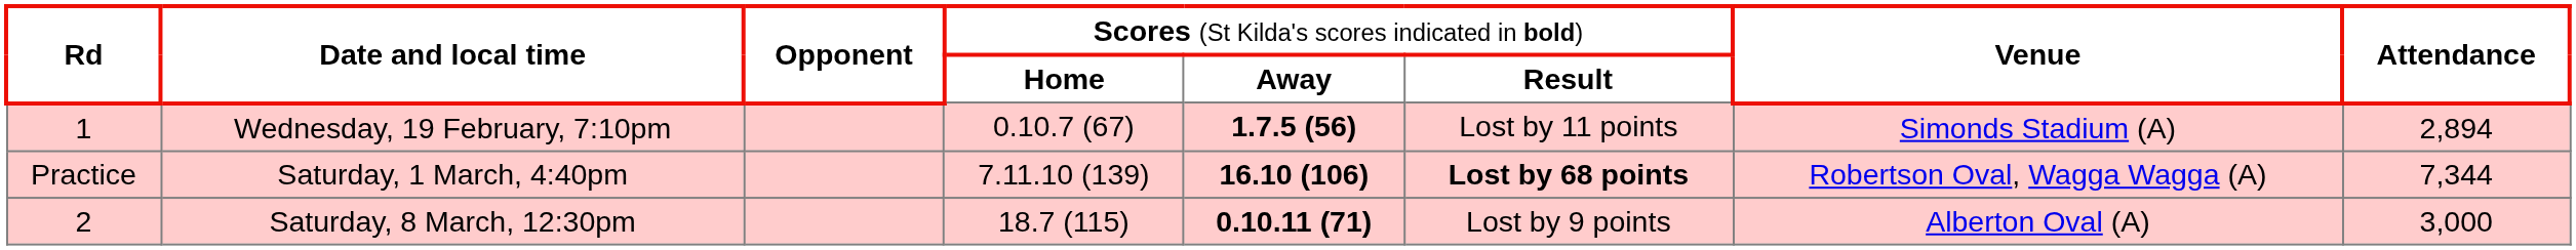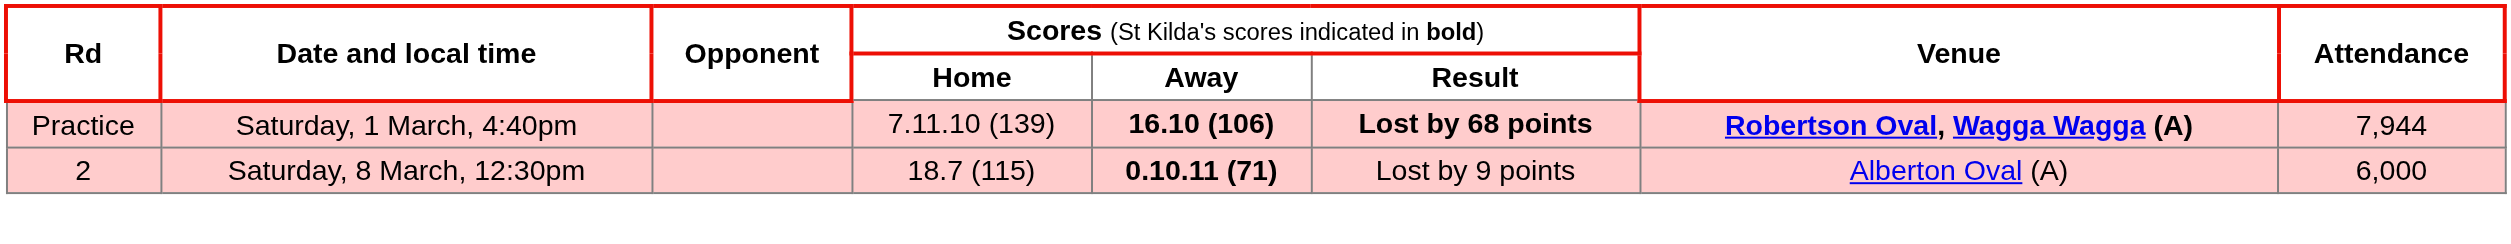 <table border="1" cellpadding="3" cellspacing="0" style="border-collapse:collapse; font-size:90%; text-align:center; width:100%;">
 <tr>
 <td rowspan="2" style="border: solid #ED0F05 2px;"><strong>Rd</strong></td>
 <td rowspan="2" style="border: solid #ED0F05 2px;"><strong>Date and local time</strong></td>
 <td rowspan="2" style="border: solid #ED0F05 2px;"><strong>Opponent</strong></td>
 <td colspan="3" style="border: solid #ED0F05 2px;"><strong>Scores</strong> <small>(St Kilda's scores indicated in <strong>bold</strong>)</small></td>
 <td rowspan="2" style="border: solid #ED0F05 2px;"><strong>Venue</strong></td>
 <td rowspan="2" style="border: solid #ED0F05 2px;"><strong>Attendance</strong></td>
 </tr>
 <tr>
 <th><span>Home</span></th>
 <th><span>Away</span></th>
 <th><span>Result</span></th>
 </tr>
 <tr style="background:#fcc;">
-<td>1</td>
-<td>Wednesday, 19 February, 7:10pm</td>
-<td></td>
-<td>0.10.7 (67)</td>
-<td><strong>1.7.5 (56)</strong></td>
-<td>Lost by 11 points</td>
-<td><a href='#'>Simonds Stadium</a> (A)</td>
-<td>2,894</td>
-</tr>
-<tr style="background:#fcc;">
 <td>Practice</td>
 <td>Saturday, 1 March, 4:40pm</td>
 <td></td>
 <td>7.11.10 (139)</td>
 <td><strong>16.10 (106)</strong></td>
 <td><strong>Lost by 68 points</strong></td>
-<td><a href='#'>Robertson Oval</a>, <a href='#'>Wagga Wagga</a> (A)</td>
-<td>7,344</td>
+<td><strong><a href='#'>Robertson Oval</a>, <a href='#'>Wagga Wagga</a> (A)</strong></td>
+<td>7,944</td>
 </tr>
 <tr style="background:#fcc;">
 <td>2</td>
 <td>Saturday, 8 March, 12:30pm</td>
 <td></td>
 <td>18.7 (115)</td>
 <td><strong>0.10.11 (71)</strong></td>
 <td>Lost by 9 points</td>
 <td><a href='#'>Alberton Oval</a> (A)</td>
-<td>3,000</td>
+<td>6,000</td>
 </tr>
 </table>
